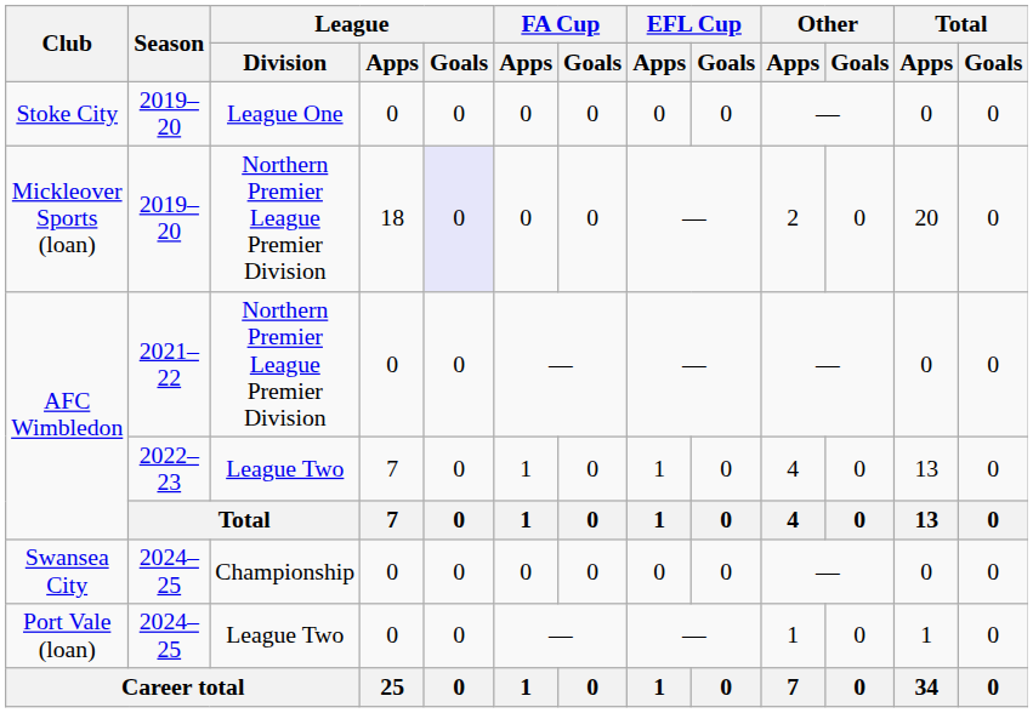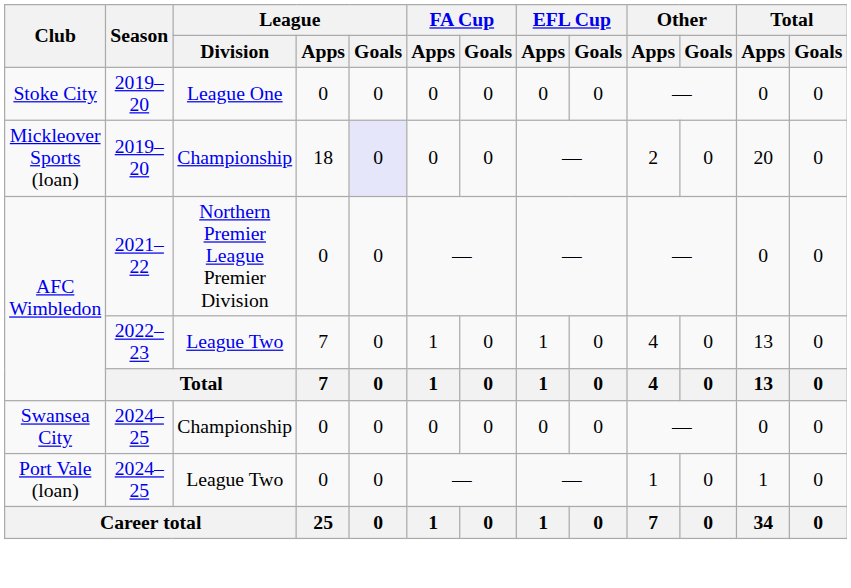 <table class=wikitable style="text-align: center">
 <tr>
 <th rowspan=2>Club</th>
 <th rowspan=2>Season</th>
 <th colspan=3>League</th>
 <th colspan=2><a href='#'>FA Cup</a></th>
 <th colspan=2><a href='#'>EFL Cup</a></th>
 <th colspan=2>Other</th>
 <th colspan=2>Total</th>
 </tr>
 <tr>
 <th>Division</th>
 <th>Apps</th>
 <th>Goals</th>
 <th>Apps</th>
 <th>Goals</th>
 <th>Apps</th>
 <th>Goals</th>
 <th>Apps</th>
 <th>Goals</th>
 <th>Apps</th>
 <th>Goals</th>
 </tr>
 <tr>
 <td><a href='#'>Stoke City</a></td>
 <td><a href='#'>2019–20</a></td>
 <td><a href='#'>League One</a></td>
 <td>0</td>
 <td>0</td>
 <td>0</td>
 <td>0</td>
 <td>0</td>
 <td>0</td>
 <td colspan=2>—</td>
 <td>0</td>
 <td>0</td>
 </tr>
 <tr>
 <td><a href='#'>Mickleover Sports</a> (loan)</td>
 <td><a href='#'>2019–20</a></td>
-<td><a href='#'>Northern Premier League</a><br>Premier Division</td>
+<td><a href='#'>Championship</a></td>
 <td>18</td>
 <td style="background: lavender;">0</td>
 <td>0</td>
 <td>0</td>
 <td colspan=2>—</td>
 <td>2</td>
 <td>0</td>
 <td>20</td>
 <td>0</td>
 </tr>
 <tr>
 <td rowspan=3><a href='#'>AFC Wimbledon</a></td>
 <td><a href='#'>2021–22</a></td>
 <td><a href='#'>Northern Premier League</a><br>Premier Division</td>
 <td>0</td>
 <td>0</td>
 <td colspan=2>—</td>
 <td colspan=2>—</td>
 <td colspan=2>—</td>
 <td>0</td>
 <td>0</td>
 </tr>
 <tr>
 <td><a href='#'>2022–23</a></td>
 <td><a href='#'>League Two</a></td>
 <td>7</td>
 <td>0</td>
 <td>1</td>
 <td>0</td>
 <td>1</td>
 <td>0</td>
 <td>4</td>
 <td>0</td>
 <td>13</td>
 <td>0</td>
 </tr>
 <tr>
 <th colspan="2">Total</th>
 <th>7</th>
 <th>0</th>
 <th>1</th>
 <th>0</th>
 <th>1</th>
 <th>0</th>
 <th>4</th>
 <th>0</th>
 <th>13</th>
 <th>0</th>
 </tr>
 <tr>
 <td><a href='#'>Swansea City</a></td>
 <td><a href='#'>2024–25</a></td>
 <td>Championship</td>
 <td>0</td>
 <td>0</td>
 <td>0</td>
 <td>0</td>
 <td>0</td>
 <td>0</td>
 <td colspan=2>—</td>
 <td>0</td>
 <td>0</td>
 </tr>
 <tr>
 <td><a href='#'>Port Vale</a> (loan)</td>
 <td><a href='#'>2024–25</a></td>
 <td>League Two</td>
 <td>0</td>
 <td>0</td>
 <td colspan=2>—</td>
 <td colspan=2>—</td>
 <td>1</td>
 <td>0</td>
 <td>1</td>
 <td>0</td>
 </tr>
 <tr>
 <th colspan="3">Career total</th>
 <th>25</th>
 <th>0</th>
 <th>1</th>
 <th>0</th>
 <th>1</th>
 <th>0</th>
 <th>7</th>
 <th>0</th>
 <th>34</th>
 <th>0</th>
 </tr>
 </table>
